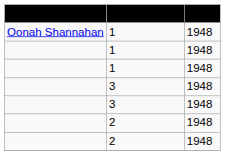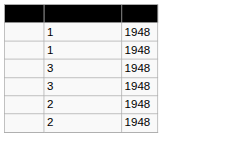 <table class="wikitable collapsible" border="1">
 <tr>
 <th style="background:black;"><span>Player</span></th>
 <th style="background:black;"><span>Appearances</span></th>
 <th style="background:black;"><span>Years</span></th>
-</tr>
-<tr>
-<td><a href='#'>Oonah Shannahan</a></td>
-<td>1</td>
-<td>1948</td>
 </tr>
 <tr>
 <td></td>
 <td>1</td>
 <td>1948</td>
 </tr>
 <tr>
 <td></td>
 <td>1</td>
 <td>1948</td>
 </tr>
 <tr>
 <td></td>
 <td>3</td>
 <td>1948</td>
 </tr>
 <tr>
 <td></td>
 <td>3</td>
 <td>1948</td>
 </tr>
 <tr>
 <td></td>
 <td>2</td>
 <td>1948</td>
 </tr>
 <tr>
 <td></td>
 <td>2</td>
 <td>1948</td>
 </tr>
 <tr>
 </tr>
 </table>
